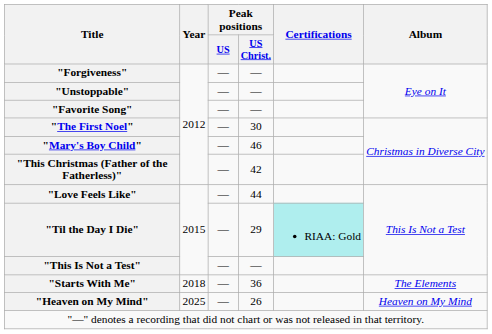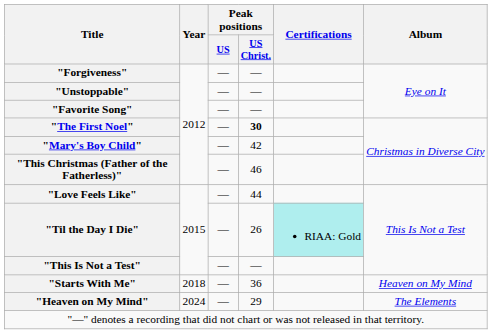 <table class="wikitable plainrowheaders" style="text-align:center;">
 <tr>
 <th rowspan="2" scope="col" style="width:15em;">Title</th>
 <th rowspan="2" scope="col">Year</th>
 <th scope="col" colspan="2">Peak positions</th>
 <th rowspan="2"><a href='#'>Certifications</a></th>
 <th rowspan="2" scope="col">Album</th>
 </tr>
 <tr>
 <th scope="col" style="width:2.5em;font-size:90%;"><a href='#'>US</a><br></th>
 <th scope="col" style="width:2.5em;font-size:90%;"><a href='#'>US Christ.</a><br></th>
 </tr>
 <tr>
 <th scope="row">"Forgiveness"<br></th>
 <td rowspan="6">2012</td>
 <td>—</td>
 <td>—</td>
 <td></td>
 <td rowspan="3"><em><a href='#'>Eye on It</a></em></td>
 </tr>
 <tr>
 <th scope="row">"Unstoppable"<br></th>
 <td>—</td>
 <td>—</td>
 <td></td>
 </tr>
 <tr>
 <th scope="row">"Favorite Song"<br></th>
 <td>—</td>
 <td>—</td>
 <td></td>
 </tr>
 <tr>
 <th scope="row">"<a href='#'>The First Noel</a>"<br></th>
 <td>—</td>
-<td>30</td>
+<td><strong>30</strong></td>
 <td></td>
 <td rowspan="3"><em><a href='#'>Christmas in Diverse City</a></em></td>
 </tr>
 <tr>
 <th scope="row">"<a href='#'>Mary's Boy Child</a>"<br></th>
 <td>—</td>
-<td>46</td>
+<td>42</td>
 <td></td>
 </tr>
 <tr>
 <th scope="row">"This Christmas (Father of the Fatherless)"<br></th>
 <td>—</td>
-<td>42</td>
+<td>46</td>
 <td></td>
 </tr>
 <tr>
 <th scope="row">"Love Feels Like"<br></th>
 <td rowspan="3">2015</td>
 <td>—</td>
 <td>44</td>
 <td></td>
 <td rowspan="3"><em><a href='#'>This Is Not a Test</a></em></td>
 </tr>
 <tr>
 <th scope="row">"Til the Day I Die"<br></th>
 <td>—</td>
-<td>29</td>
+<td>26</td>
 <td style="background: paleturquoise;"><br><ul><li>RIAA: Gold</li></ul></td>
 </tr>
 <tr>
 <th scope="row">"This Is Not a Test"<br></th>
 <td>—</td>
 <td>—</td>
 <td></td>
 </tr>
 <tr>
 <th scope="row">"Starts With Me"<br></th>
 <td>2018</td>
 <td>—</td>
 <td>36</td>
 <td></td>
-<td><em><a href='#'>The Elements</a></em></td>
+<td><em><a href='#'>Heaven on My Mind</a></em></td>
 </tr>
 <tr>
 <th scope="row">"Heaven on My Mind"</th>
-<td>2025</td>
+<td>2024</td>
 <td>—</td>
-<td>26</td>
+<td>29</td>
 <td></td>
-<td><em><a href='#'>Heaven on My Mind</a></em></td>
+<td><em><a href='#'>The Elements</a></em></td>
 </tr>
 <tr>
 <td colspan="6">"—" denotes a recording that did not chart or was not released in that territory.</td>
 </tr>
 </table>
